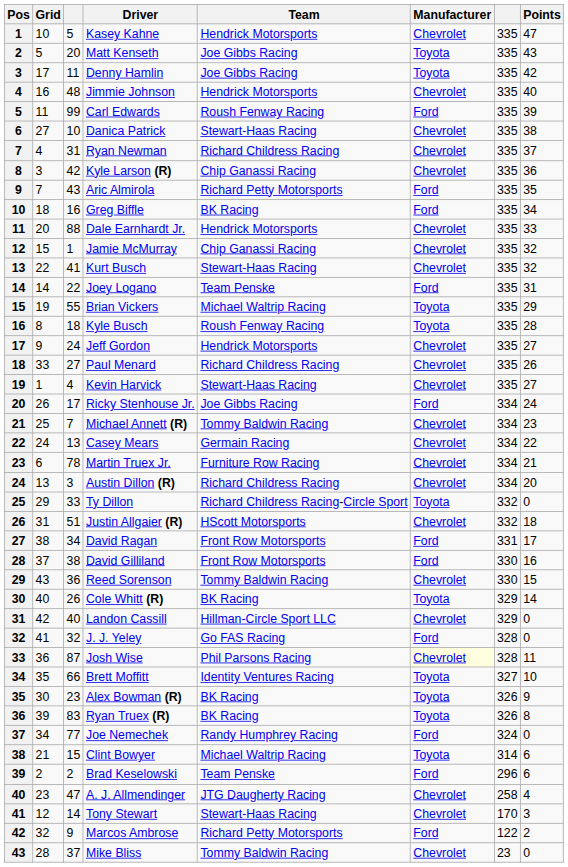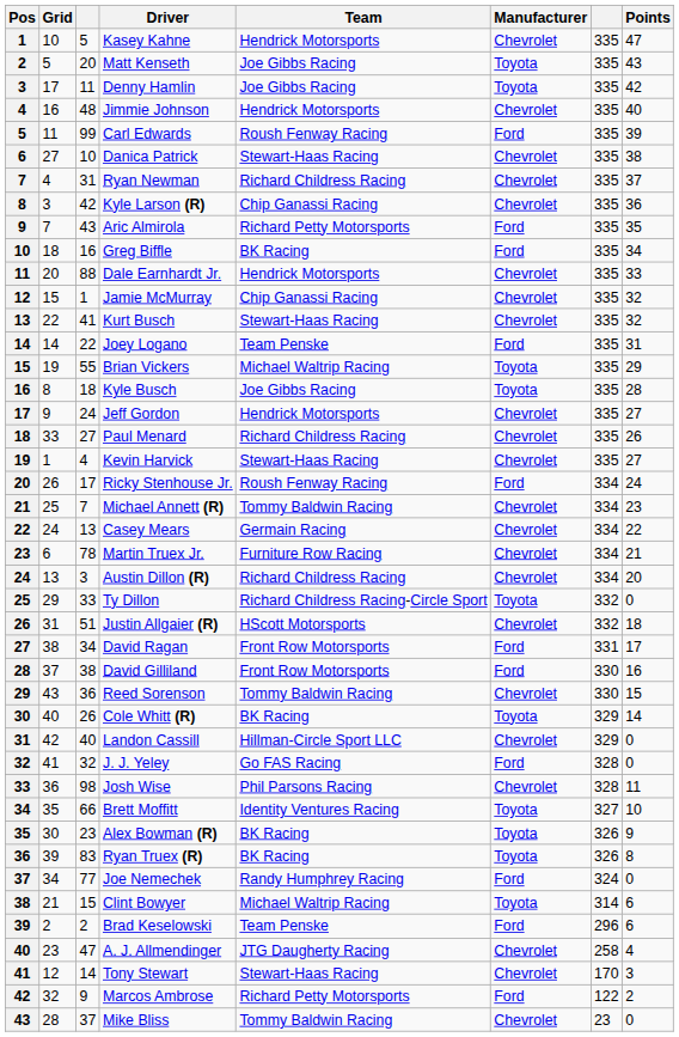 <table class="wikitable" style="font-size:95%">
 <tr>
 <th>Pos</th>
 <th>Grid</th>
 <th></th>
 <th>Driver</th>
 <th>Team</th>
 <th>Manufacturer</th>
 <th></th>
 <th>Points</th>
 </tr>
 <tr>
 <th>1</th>
 <td>10</td>
 <td>5</td>
 <td><a href='#'>Kasey Kahne</a></td>
 <td><a href='#'>Hendrick Motorsports</a></td>
 <td><a href='#'>Chevrolet</a></td>
 <td>335</td>
 <td>47</td>
 </tr>
 <tr>
 <th>2</th>
 <td>5</td>
 <td>20</td>
 <td><a href='#'>Matt Kenseth</a></td>
 <td><a href='#'>Joe Gibbs Racing</a></td>
 <td><a href='#'>Toyota</a></td>
 <td>335</td>
 <td>43</td>
 </tr>
 <tr>
 <th>3</th>
 <td>17</td>
 <td>11</td>
 <td><a href='#'>Denny Hamlin</a></td>
 <td><a href='#'>Joe Gibbs Racing</a></td>
 <td><a href='#'>Toyota</a></td>
 <td>335</td>
 <td>42</td>
 </tr>
 <tr>
 <th>4</th>
 <td>16</td>
 <td>48</td>
 <td><a href='#'>Jimmie Johnson</a></td>
 <td><a href='#'>Hendrick Motorsports</a></td>
 <td><a href='#'>Chevrolet</a></td>
 <td>335</td>
 <td>40</td>
 </tr>
 <tr>
 <th>5</th>
 <td>11</td>
 <td>99</td>
 <td><a href='#'>Carl Edwards</a></td>
 <td><a href='#'>Roush Fenway Racing</a></td>
 <td><a href='#'>Ford</a></td>
 <td>335</td>
 <td>39</td>
 </tr>
 <tr>
 <th>6</th>
 <td>27</td>
 <td>10</td>
 <td><a href='#'>Danica Patrick</a></td>
 <td><a href='#'>Stewart-Haas Racing</a></td>
 <td><a href='#'>Chevrolet</a></td>
 <td>335</td>
 <td>38</td>
 </tr>
 <tr>
 <th>7</th>
 <td>4</td>
 <td>31</td>
 <td><a href='#'>Ryan Newman</a></td>
 <td><a href='#'>Richard Childress Racing</a></td>
 <td><a href='#'>Chevrolet</a></td>
 <td>335</td>
 <td>37</td>
 </tr>
 <tr>
 <th>8</th>
 <td>3</td>
 <td>42</td>
 <td><a href='#'>Kyle Larson</a> <strong>(R)</strong></td>
 <td><a href='#'>Chip Ganassi Racing</a></td>
 <td><a href='#'>Chevrolet</a></td>
 <td>335</td>
 <td>36</td>
 </tr>
 <tr>
 <th>9</th>
 <td>7</td>
 <td>43</td>
 <td><a href='#'>Aric Almirola</a></td>
 <td><a href='#'>Richard Petty Motorsports</a></td>
 <td><a href='#'>Ford</a></td>
 <td>335</td>
 <td>35</td>
 </tr>
 <tr>
 <th>10</th>
 <td>18</td>
 <td>16</td>
 <td><a href='#'>Greg Biffle</a></td>
 <td><a href='#'>BK Racing</a></td>
 <td><a href='#'>Ford</a></td>
 <td>335</td>
 <td>34</td>
 </tr>
 <tr>
 <th>11</th>
 <td>20</td>
 <td>88</td>
 <td><a href='#'>Dale Earnhardt Jr.</a></td>
 <td><a href='#'>Hendrick Motorsports</a></td>
 <td><a href='#'>Chevrolet</a></td>
 <td>335</td>
 <td>33</td>
 </tr>
 <tr>
 <th>12</th>
 <td>15</td>
 <td>1</td>
 <td><a href='#'>Jamie McMurray</a></td>
 <td><a href='#'>Chip Ganassi Racing</a></td>
 <td><a href='#'>Chevrolet</a></td>
 <td>335</td>
 <td>32</td>
 </tr>
 <tr>
 <th>13</th>
 <td>22</td>
 <td>41</td>
 <td><a href='#'>Kurt Busch</a></td>
 <td><a href='#'>Stewart-Haas Racing</a></td>
 <td><a href='#'>Chevrolet</a></td>
 <td>335</td>
 <td>32</td>
 </tr>
 <tr>
 <th>14</th>
 <td>14</td>
 <td>22</td>
 <td><a href='#'>Joey Logano</a></td>
 <td><a href='#'>Team Penske</a></td>
 <td><a href='#'>Ford</a></td>
 <td>335</td>
 <td>31</td>
 </tr>
 <tr>
 <th>15</th>
 <td>19</td>
 <td>55</td>
 <td><a href='#'>Brian Vickers</a></td>
 <td><a href='#'>Michael Waltrip Racing</a></td>
 <td><a href='#'>Toyota</a></td>
 <td>335</td>
 <td>29</td>
 </tr>
 <tr>
 <th>16</th>
 <td>8</td>
 <td>18</td>
 <td><a href='#'>Kyle Busch</a></td>
-<td><a href='#'>Roush Fenway Racing</a></td>
+<td><a href='#'>Joe Gibbs Racing</a></td>
 <td><a href='#'>Toyota</a></td>
 <td>335</td>
 <td>28</td>
 </tr>
 <tr>
 <th>17</th>
 <td>9</td>
 <td>24</td>
 <td><a href='#'>Jeff Gordon</a></td>
 <td><a href='#'>Hendrick Motorsports</a></td>
 <td><a href='#'>Chevrolet</a></td>
 <td>335</td>
 <td>27</td>
 </tr>
 <tr>
 <th>18</th>
 <td>33</td>
 <td>27</td>
 <td><a href='#'>Paul Menard</a></td>
 <td><a href='#'>Richard Childress Racing</a></td>
 <td><a href='#'>Chevrolet</a></td>
 <td>335</td>
 <td>26</td>
 </tr>
 <tr>
 <th>19</th>
 <td>1</td>
 <td>4</td>
 <td><a href='#'>Kevin Harvick</a></td>
 <td><a href='#'>Stewart-Haas Racing</a></td>
 <td><a href='#'>Chevrolet</a></td>
 <td>335</td>
 <td>27</td>
 </tr>
 <tr>
 <th>20</th>
 <td>26</td>
 <td>17</td>
 <td><a href='#'>Ricky Stenhouse Jr.</a></td>
-<td><a href='#'>Joe Gibbs Racing</a></td>
+<td><a href='#'>Roush Fenway Racing</a></td>
 <td><a href='#'>Ford</a></td>
 <td>334</td>
 <td>24</td>
 </tr>
 <tr>
 <th>21</th>
 <td>25</td>
 <td>7</td>
 <td><a href='#'>Michael Annett</a> <strong>(R)</strong></td>
 <td><a href='#'>Tommy Baldwin Racing</a></td>
 <td><a href='#'>Chevrolet</a></td>
 <td>334</td>
 <td>23</td>
 </tr>
 <tr>
 <th>22</th>
 <td>24</td>
 <td>13</td>
 <td><a href='#'>Casey Mears</a></td>
 <td><a href='#'>Germain Racing</a></td>
 <td><a href='#'>Chevrolet</a></td>
 <td>334</td>
 <td>22</td>
 </tr>
 <tr>
 <th>23</th>
 <td>6</td>
 <td>78</td>
 <td><a href='#'>Martin Truex Jr.</a></td>
 <td><a href='#'>Furniture Row Racing</a></td>
 <td><a href='#'>Chevrolet</a></td>
 <td>334</td>
 <td>21</td>
 </tr>
 <tr>
 <th>24</th>
 <td>13</td>
 <td>3</td>
 <td><a href='#'>Austin Dillon</a> <strong>(R)</strong></td>
 <td><a href='#'>Richard Childress Racing</a></td>
 <td><a href='#'>Chevrolet</a></td>
 <td>334</td>
 <td>20</td>
 </tr>
 <tr>
 <th>25</th>
 <td>29</td>
 <td>33</td>
 <td><a href='#'>Ty Dillon</a></td>
 <td><a href='#'>Richard Childress Racing</a>-<a href='#'>Circle Sport</a></td>
 <td><a href='#'>Toyota</a></td>
 <td>332</td>
 <td>0</td>
 </tr>
 <tr>
 <th>26</th>
 <td>31</td>
 <td>51</td>
 <td><a href='#'>Justin Allgaier</a> <strong>(R)</strong></td>
 <td><a href='#'>HScott Motorsports</a></td>
 <td><a href='#'>Chevrolet</a></td>
 <td>332</td>
 <td>18</td>
 </tr>
 <tr>
 <th>27</th>
 <td>38</td>
 <td>34</td>
 <td><a href='#'>David Ragan</a></td>
 <td><a href='#'>Front Row Motorsports</a></td>
 <td><a href='#'>Ford</a></td>
 <td>331</td>
 <td>17</td>
 </tr>
 <tr>
 <th>28</th>
 <td>37</td>
 <td>38</td>
 <td><a href='#'>David Gilliland</a></td>
 <td><a href='#'>Front Row Motorsports</a></td>
 <td><a href='#'>Ford</a></td>
 <td>330</td>
 <td>16</td>
 </tr>
 <tr>
 <th>29</th>
 <td>43</td>
 <td>36</td>
 <td><a href='#'>Reed Sorenson</a></td>
 <td><a href='#'>Tommy Baldwin Racing</a></td>
 <td><a href='#'>Chevrolet</a></td>
 <td>330</td>
 <td>15</td>
 </tr>
 <tr>
 <th>30</th>
 <td>40</td>
 <td>26</td>
 <td><a href='#'>Cole Whitt</a> <strong>(R)</strong></td>
 <td><a href='#'>BK Racing</a></td>
 <td><a href='#'>Toyota</a></td>
 <td>329</td>
 <td>14</td>
 </tr>
 <tr>
 <th>31</th>
 <td>42</td>
 <td>40</td>
 <td><a href='#'>Landon Cassill</a></td>
 <td><a href='#'>Hillman-Circle Sport LLC</a></td>
 <td><a href='#'>Chevrolet</a></td>
 <td>329</td>
 <td>0</td>
 </tr>
 <tr>
 <th>32</th>
 <td>41</td>
 <td>32</td>
 <td><a href='#'>J. J. Yeley</a></td>
 <td><a href='#'>Go FAS Racing</a></td>
 <td><a href='#'>Ford</a></td>
 <td>328</td>
 <td>0</td>
 </tr>
 <tr>
 <th>33</th>
 <td>36</td>
-<td>87</td>
+<td>98</td>
 <td><a href='#'>Josh Wise</a></td>
 <td><a href='#'>Phil Parsons Racing</a></td>
-<td style="background: lightyellow;"><a href='#'>Chevrolet</a></td>
+<td><a href='#'>Chevrolet</a></td>
 <td>328</td>
 <td>11</td>
 </tr>
 <tr>
 <th>34</th>
 <td>35</td>
 <td>66</td>
 <td><a href='#'>Brett Moffitt</a></td>
 <td><a href='#'>Identity Ventures Racing</a></td>
 <td><a href='#'>Toyota</a></td>
 <td>327</td>
 <td>10</td>
 </tr>
 <tr>
 <th>35</th>
 <td>30</td>
 <td>23</td>
 <td><a href='#'>Alex Bowman</a> <strong>(R)</strong></td>
 <td><a href='#'>BK Racing</a></td>
 <td><a href='#'>Toyota</a></td>
 <td>326</td>
 <td>9</td>
 </tr>
 <tr>
 <th>36</th>
 <td>39</td>
 <td>83</td>
 <td><a href='#'>Ryan Truex</a> <strong>(R)</strong></td>
 <td><a href='#'>BK Racing</a></td>
 <td><a href='#'>Toyota</a></td>
 <td>326</td>
 <td>8</td>
 </tr>
 <tr>
 <th>37</th>
 <td>34</td>
 <td>77</td>
 <td><a href='#'>Joe Nemechek</a></td>
 <td><a href='#'>Randy Humphrey Racing</a></td>
 <td><a href='#'>Ford</a></td>
 <td>324</td>
 <td>0</td>
 </tr>
 <tr>
 <th>38</th>
 <td>21</td>
 <td>15</td>
 <td><a href='#'>Clint Bowyer</a></td>
 <td><a href='#'>Michael Waltrip Racing</a></td>
 <td><a href='#'>Toyota</a></td>
 <td>314</td>
 <td>6</td>
 </tr>
 <tr>
 <th>39</th>
 <td>2</td>
 <td>2</td>
 <td><a href='#'>Brad Keselowski</a></td>
 <td><a href='#'>Team Penske</a></td>
 <td><a href='#'>Ford</a></td>
 <td>296</td>
 <td>6</td>
 </tr>
 <tr>
 <th>40</th>
 <td>23</td>
 <td>47</td>
 <td><a href='#'>A. J. Allmendinger</a></td>
 <td><a href='#'>JTG Daugherty Racing</a></td>
 <td><a href='#'>Chevrolet</a></td>
 <td>258</td>
 <td>4</td>
 </tr>
 <tr>
 <th>41</th>
 <td>12</td>
 <td>14</td>
 <td><a href='#'>Tony Stewart</a></td>
 <td><a href='#'>Stewart-Haas Racing</a></td>
 <td><a href='#'>Chevrolet</a></td>
 <td>170</td>
 <td>3</td>
 </tr>
 <tr>
 <th>42</th>
 <td>32</td>
 <td>9</td>
 <td><a href='#'>Marcos Ambrose</a></td>
 <td><a href='#'>Richard Petty Motorsports</a></td>
 <td><a href='#'>Ford</a></td>
 <td>122</td>
 <td>2</td>
 </tr>
 <tr>
 <th>43</th>
 <td>28</td>
 <td>37</td>
 <td><a href='#'>Mike Bliss</a></td>
 <td><a href='#'>Tommy Baldwin Racing</a></td>
 <td><a href='#'>Chevrolet</a></td>
 <td>23</td>
 <td>0</td>
 </tr>
 </table>
